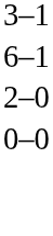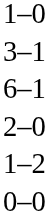 <table cellspacing=1 width=70%>
 <tr>
 <th width=25%></th>
 <th width=30%></th>
 <th width=15%></th>
 <th width=30%></th>
+</tr>
+<tr>
+<td></td>
+<td align=right></td>
+<td align=center>1–0</td>
+<td></td>
 </tr>
 <tr>
 <td></td>
 <td align=right></td>
 <td align=center>3–1</td>
 <td></td>
 </tr>
 <tr>
 <td></td>
 <td align=right></td>
 <td align=center>6–1</td>
 <td></td>
 </tr>
 <tr>
 <td></td>
 <td align=right></td>
 <td align=center>2–0</td>
 <td></td>
 </tr>
 <tr>
 <td></td>
 <td align=right></td>
+<td align=center>1–2</td>
+<td></td>
+</tr>
+<tr>
+<td></td>
+<td align=right></td>
 <td align=center>0–0</td>
 <td></td>
 </tr>
 </table>
